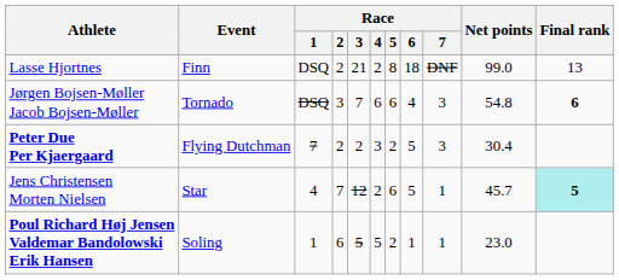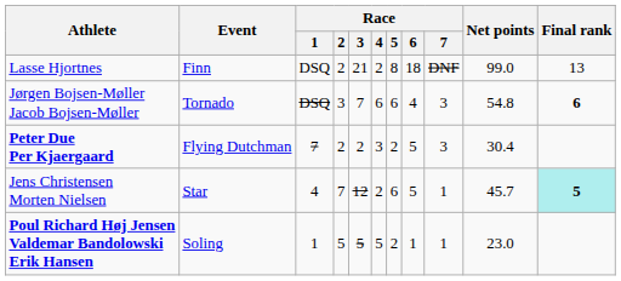 <table class="wikitable" style="font-size:90%">
 <tr>
 <th rowspan="2">Athlete</th>
 <th rowspan="2">Event</th>
 <th colspan=7>Race</th>
 <th rowspan=2>Net points</th>
 <th rowspan=2>Final rank</th>
 </tr>
 <tr style="font-size:95%">
 <th>1</th>
 <th>2</th>
 <th>3</th>
 <th>4</th>
 <th>5</th>
 <th>6</th>
 <th>7</th>
 </tr>
 <tr align=center>
 <td align=left><a href='#'>Lasse Hjortnes</a></td>
 <td align=left><a href='#'>Finn</a></td>
 <td>DSQ</td>
 <td>2</td>
 <td>21</td>
 <td>2</td>
 <td>8</td>
 <td>18</td>
 <td><s>DNF</s></td>
 <td>99.0</td>
 <td>13</td>
 </tr>
 <tr align=center>
 <td align=left><a href='#'>Jørgen Bojsen-Møller</a><br><a href='#'>Jacob Bojsen-Møller</a></td>
 <td align=left><a href='#'>Tornado</a></td>
 <td><s>DSQ</s></td>
 <td>3</td>
 <td>7</td>
 <td>6</td>
 <td>6</td>
 <td>4</td>
 <td>3</td>
 <td>54.8</td>
 <td><strong>6</strong></td>
 </tr>
 <tr align=center>
 <td align=left><strong><a href='#'>Peter Due</a><br><a href='#'>Per Kjaergaard</a></strong></td>
 <td align=left><a href='#'>Flying Dutchman</a></td>
 <td><s>7</s></td>
 <td>2</td>
 <td>2</td>
 <td>3</td>
 <td>2</td>
 <td>5</td>
 <td>3</td>
 <td>30.4</td>
 <td></td>
 </tr>
 <tr align=center>
 <td align=left><a href='#'>Jens Christensen</a><br><a href='#'>Morten Nielsen</a></td>
 <td align=left><a href='#'>Star</a></td>
 <td>4</td>
 <td>7</td>
 <td><s>12</s></td>
 <td>2</td>
 <td>6</td>
 <td>5</td>
 <td>1</td>
 <td>45.7</td>
 <td style="background: paleturquoise;"><strong>5</strong></td>
 </tr>
 <tr align=center>
 <td align=left><strong><a href='#'>Poul Richard Høj Jensen</a><br><a href='#'>Valdemar Bandolowski</a><br><a href='#'>Erik Hansen</a></strong></td>
 <td align=left><a href='#'>Soling</a></td>
 <td>1</td>
-<td>6</td>
+<td>5</td>
 <td><s>5</s></td>
 <td>5</td>
 <td>2</td>
 <td>1</td>
 <td>1</td>
 <td>23.0</td>
 <td></td>
 </tr>
 </table>
